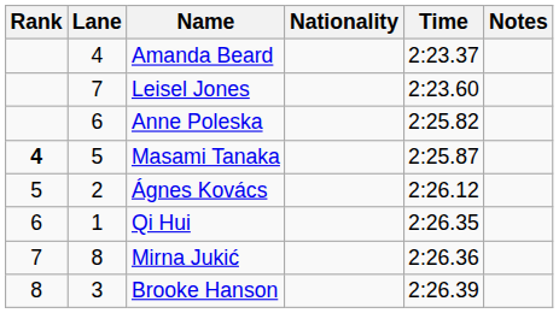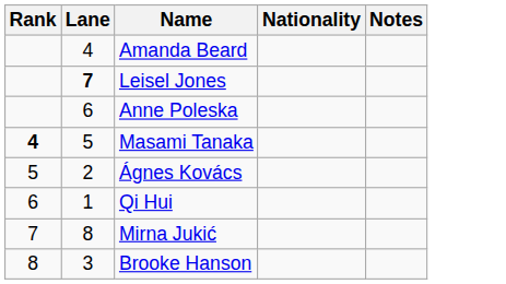 <table class="wikitable sortable" style="text-align: center">
 <tr>
 <th>Rank</th>
 <th>Lane</th>
 <th>Name</th>
 <th>Nationality</th>
-<th>Time</th>
 <th>Notes</th>
 </tr>
 <tr>
 <td></td>
 <td>4</td>
 <td align=left><a href='#'>Amanda Beard</a></td>
 <td align=left></td>
-<td>2:23.37</td>
 <td></td>
 </tr>
 <tr>
 <td></td>
-<td>7</td>
+<td><strong>7</strong></td>
 <td align=left><a href='#'>Leisel Jones</a></td>
 <td align=left></td>
-<td>2:23.60</td>
 <td></td>
 </tr>
 <tr>
 <td></td>
 <td>6</td>
 <td align=left><a href='#'>Anne Poleska</a></td>
 <td align=left></td>
-<td>2:25.82</td>
 <td></td>
 </tr>
 <tr>
 <td><strong>4</strong></td>
 <td>5</td>
 <td align=left><a href='#'>Masami Tanaka</a></td>
 <td align=left></td>
-<td>2:25.87</td>
 <td></td>
 </tr>
 <tr>
 <td>5</td>
 <td>2</td>
 <td align=left><a href='#'>Ágnes Kovács</a></td>
 <td align=left></td>
-<td>2:26.12</td>
 <td></td>
 </tr>
 <tr>
 <td>6</td>
 <td>1</td>
 <td align=left><a href='#'>Qi Hui</a></td>
 <td align=left></td>
-<td>2:26.35</td>
 <td></td>
 </tr>
 <tr>
 <td>7</td>
 <td>8</td>
 <td align=left><a href='#'>Mirna Jukić</a></td>
 <td align=left></td>
-<td>2:26.36</td>
 <td></td>
 </tr>
 <tr>
 <td>8</td>
 <td>3</td>
 <td align=left><a href='#'>Brooke Hanson</a></td>
 <td align=left></td>
-<td>2:26.39</td>
 <td></td>
 </tr>
 </table>
